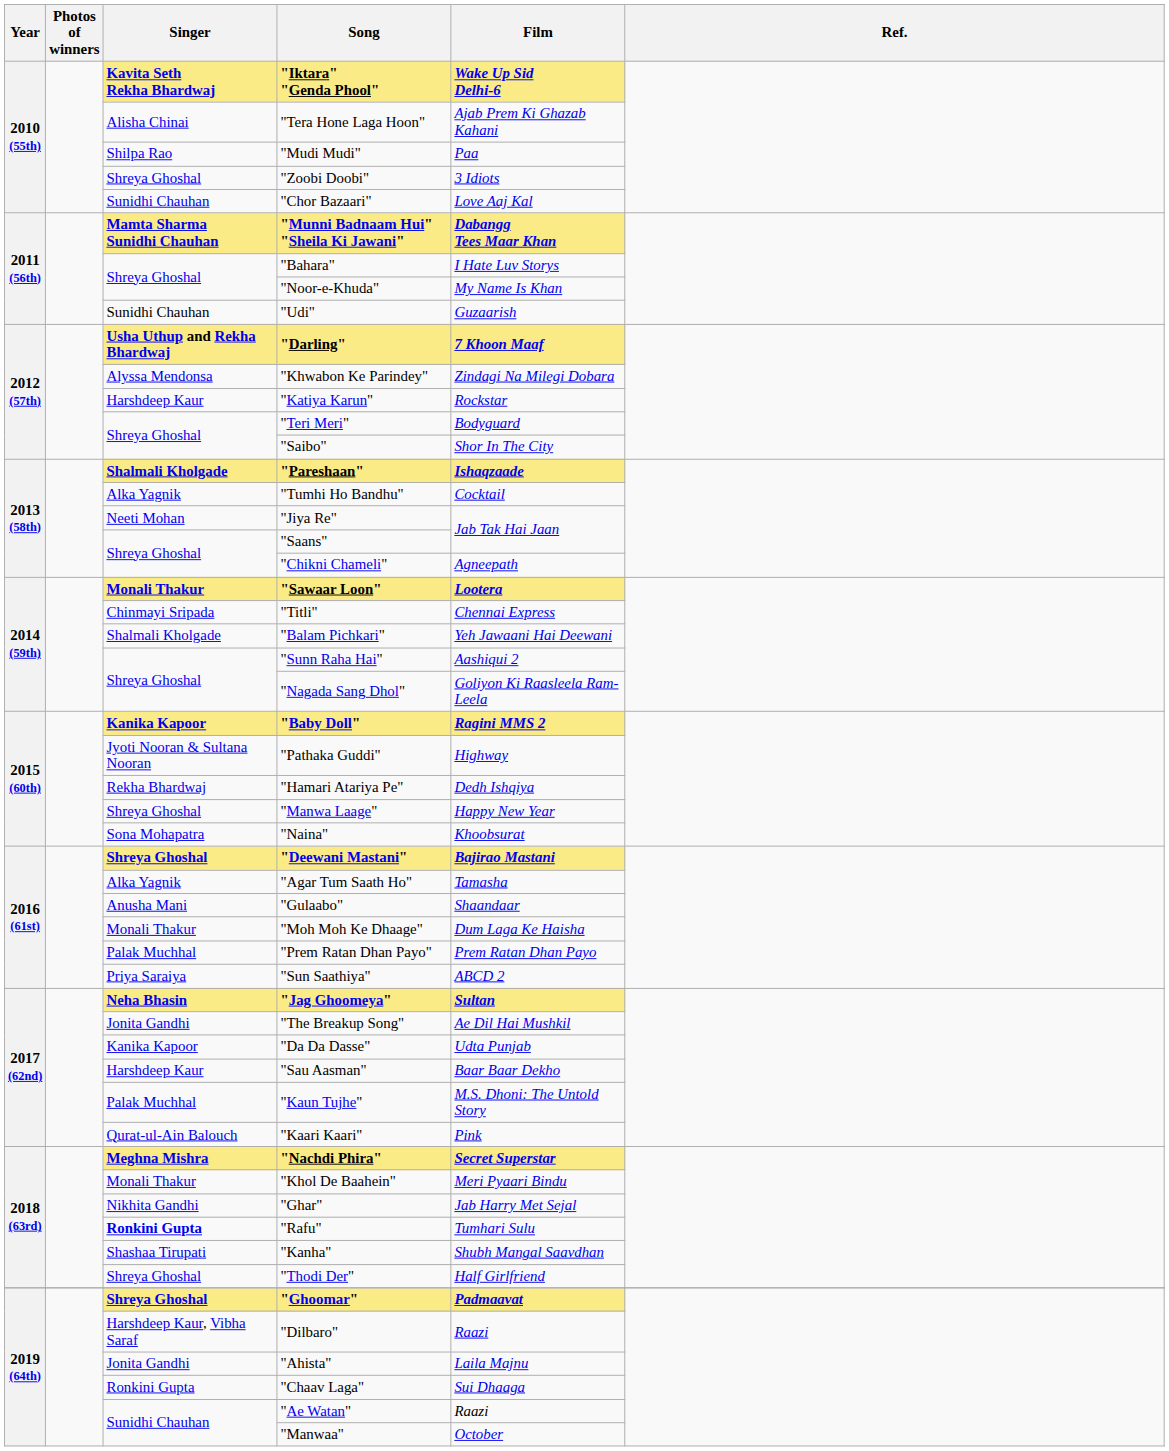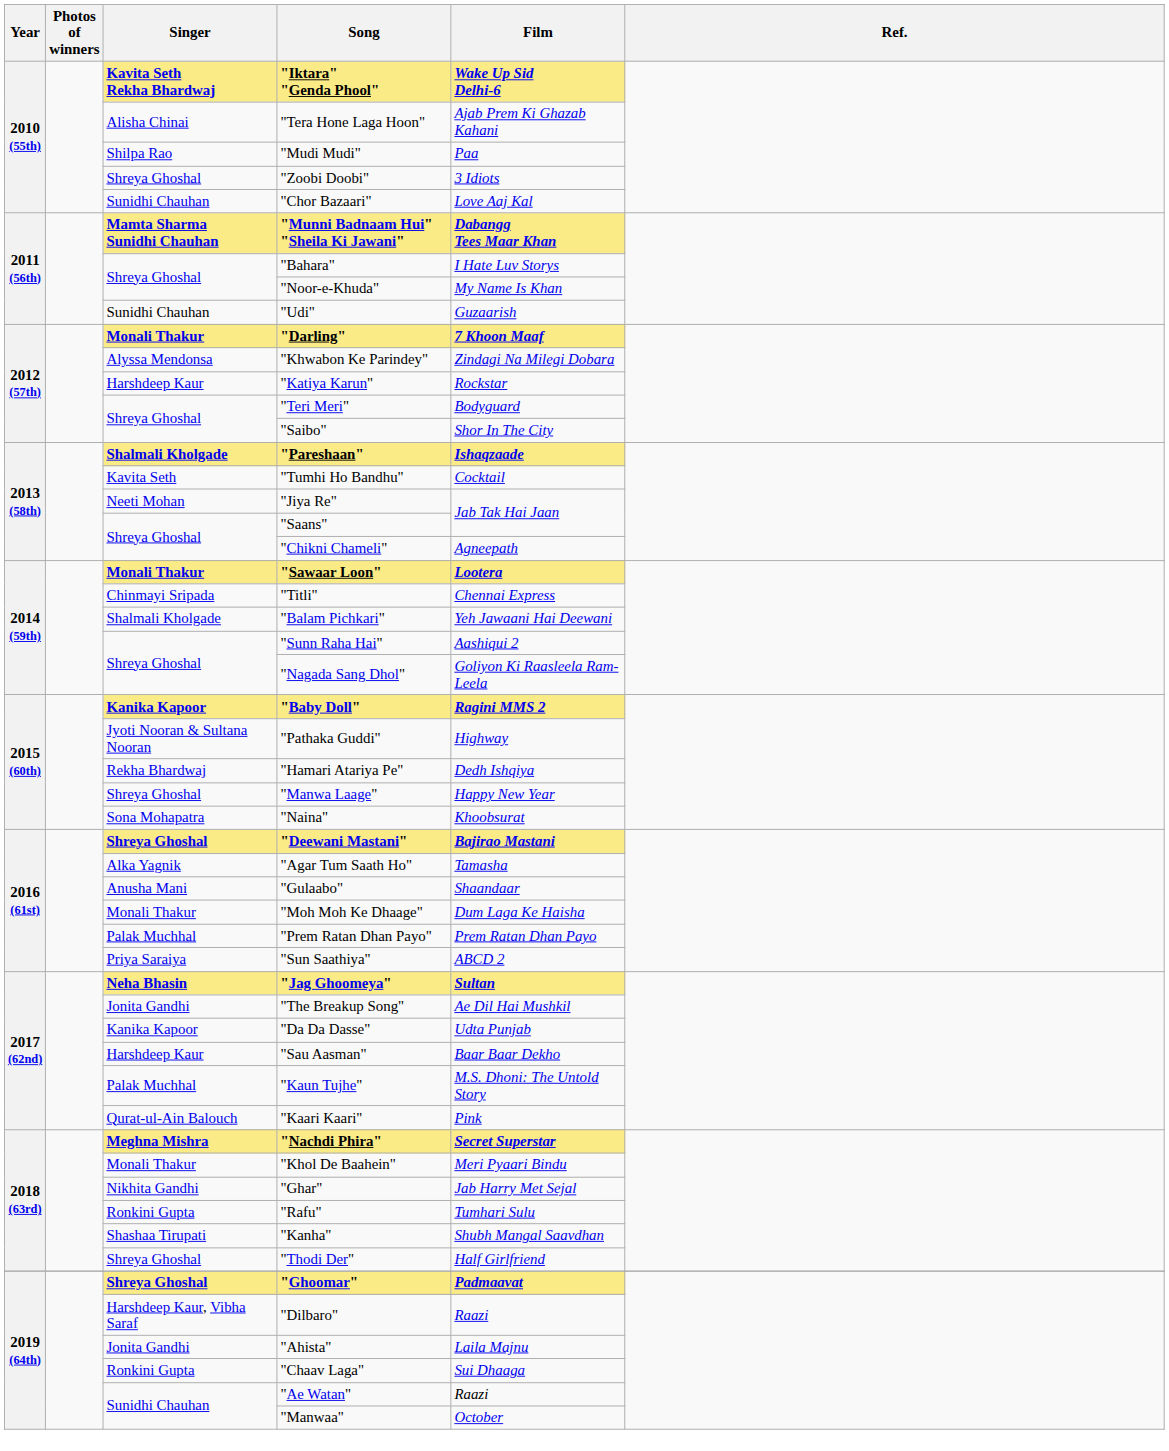 <table class="wikitable sortable" style="text-align:left;">
 <tr>
 <th scope="col" style="width:3%; text-align:center;">Year</th>
 <th scope="col" style="width:3%;text-align:center;">Photos of winners</th>
 <th scope="col" style="width:15%;text-align:center;">Singer</th>
 <th scope="col" style="width:15%;text-align:center;">Song</th>
 <th scope="col" style="width:15%;text-align:center;">Film</th>
 <th>Ref.</th>
 </tr>
 <tr>
 <th scope="row" rowspan=5 style="text-align:center">2010 <br><small><a href='#'>(55th)</a> </small></th>
 <td rowspan=5 style="text-align:center"><br></td>
 <td style="background:#FAEB86;"><strong><a href='#'>Kavita Seth</a></strong> <br><strong><a href='#'>Rekha Bhardwaj</a></strong> </td>
 <td style="background:#FAEB86;"><strong>"<u>Iktara</u>"</strong><br><strong>"<u>Genda Phool</u>"</strong></td>
 <td style="background:#FAEB86;"><strong><em><a href='#'>Wake Up Sid</a></em></strong><br><strong><em><a href='#'>Delhi-6</a></em></strong></td>
 <td rowspan="5"></td>
 </tr>
 <tr>
 <td><a href='#'>Alisha Chinai</a></td>
 <td>"Tera Hone Laga Hoon"</td>
 <td><em><a href='#'>Ajab Prem Ki Ghazab Kahani</a></em></td>
 </tr>
 <tr>
 <td><a href='#'>Shilpa Rao</a></td>
 <td>"Mudi Mudi"</td>
 <td><em><a href='#'>Paa</a></em></td>
 </tr>
 <tr>
 <td><a href='#'>Shreya Ghoshal</a></td>
 <td>"Zoobi Doobi"</td>
 <td><em><a href='#'>3 Idiots</a></em></td>
 </tr>
 <tr>
 <td><a href='#'>Sunidhi Chauhan</a></td>
 <td>"Chor Bazaari"</td>
 <td><em><a href='#'>Love Aaj Kal</a></em></td>
 </tr>
 <tr>
 <th scope="row" rowspan=4 style="text-align:center">2011 <br><small><a href='#'>(56th)</a> </small></th>
 <td rowspan=4 style="text-align:center"><br></td>
 <td style="background:#FAEB86;"><strong><a href='#'>Mamta Sharma</a></strong> <br><strong><a href='#'>Sunidhi Chauhan</a></strong> </td>
 <td style="background:#FAEB86;"><strong>"<a href='#'>Munni Badnaam Hui</a>"</strong><br><strong>"<a href='#'>Sheila Ki Jawani</a>"</strong></td>
 <td style="background:#FAEB86;"><strong><em><a href='#'>Dabangg</a></em></strong><br><strong><em><a href='#'>Tees Maar Khan</a></em></strong></td>
 <td rowspan="4"></td>
 </tr>
 <tr>
 <td rowspan="2"><a href='#'>Shreya Ghoshal</a></td>
 <td>"Bahara"</td>
 <td><em><a href='#'>I Hate Luv Storys</a></em></td>
 </tr>
 <tr>
 <td>"Noor-e-Khuda"</td>
 <td><em><a href='#'>My Name Is Khan</a></em></td>
 </tr>
 <tr>
 <td>Sunidhi Chauhan</td>
 <td>"Udi"</td>
 <td><em><a href='#'>Guzaarish</a></em></td>
 </tr>
 <tr>
 <th scope="row" rowspan=5 style="text-align:center">2012 <br><small><a href='#'>(57th)</a> </small></th>
 <td rowspan=5 style="text-align:center"><br></td>
-<td style="background:#FAEB86;"><strong><a href='#'>Usha Uthup</a> and <a href='#'>Rekha Bhardwaj</a></strong> </td>
+<td style="background:#FAEB86;"><strong><a href='#'>Monali Thakur</a></strong> </td>
 <td style="background:#FAEB86;"><strong>"<u>Darling</u>"</strong></td>
 <td style="background:#FAEB86;"><strong><em><a href='#'>7 Khoon Maaf</a></em></strong></td>
 <td rowspan="5"></td>
 </tr>
 <tr>
 <td><a href='#'>Alyssa Mendonsa</a></td>
 <td>"Khwabon Ke Parindey"</td>
 <td><em><a href='#'>Zindagi Na Milegi Dobara</a></em></td>
 </tr>
 <tr>
 <td><a href='#'>Harshdeep Kaur</a></td>
 <td>"<a href='#'>Katiya Karun</a>"</td>
 <td><em><a href='#'>Rockstar</a></em></td>
 </tr>
 <tr>
 <td rowspan="2"><a href='#'>Shreya Ghoshal</a></td>
 <td>"<a href='#'>Teri Meri</a>"</td>
 <td><em><a href='#'>Bodyguard</a></em></td>
 </tr>
 <tr>
 <td>"Saibo"</td>
 <td><em><a href='#'>Shor In The City</a></em></td>
 </tr>
 <tr>
 <th scope="row" rowspan=5 style="text-align:center">2013 <br><small><a href='#'>(58th)</a> </small></th>
 <td rowspan=5 style="text-align:center"></td>
 <td style="background:#FAEB86;"><strong><a href='#'>Shalmali Kholgade</a></strong> </td>
 <td style="background:#FAEB86;"><strong>"<u>Pareshaan</u>"</strong></td>
 <td style="background:#FAEB86;"><strong><em><a href='#'>Ishaqzaade</a></em></strong></td>
 <td rowspan="5"></td>
 </tr>
 <tr>
-<td><a href='#'>Alka Yagnik</a></td>
+<td><a href='#'>Kavita Seth</a></td>
 <td>"Tumhi Ho Bandhu"</td>
 <td><em><a href='#'>Cocktail</a></em></td>
 </tr>
 <tr>
 <td><a href='#'>Neeti Mohan</a></td>
 <td>"Jiya Re"</td>
 <td rowspan="2"><em><a href='#'>Jab Tak Hai Jaan</a></em></td>
 </tr>
 <tr>
 <td rowspan="2"><a href='#'>Shreya Ghoshal</a></td>
 <td>"Saans"</td>
 </tr>
 <tr>
 <td>"<a href='#'>Chikni Chameli</a>"</td>
 <td><em><a href='#'>Agneepath</a></em></td>
 </tr>
 <tr>
 <th scope="row" rowspan=5 style="text-align:center">2014 <br><small><a href='#'>(59th)</a> </small></th>
 <td rowspan=5 style="text-align:center"></td>
 <td style="background:#FAEB86;"><strong><a href='#'>Monali Thakur</a></strong> </td>
 <td style="background:#FAEB86;"><strong>"<u>Sawaar Loon</u>"</strong></td>
 <td style="background:#FAEB86;"><strong><em><a href='#'>Lootera</a></em></strong></td>
 <td rowspan="5"></td>
 </tr>
 <tr>
 <td><a href='#'>Chinmayi Sripada</a></td>
 <td>"Titli"</td>
 <td><em><a href='#'>Chennai Express</a></em></td>
 </tr>
 <tr>
 <td><a href='#'>Shalmali Kholgade</a></td>
 <td>"<a href='#'>Balam Pichkari</a>"</td>
 <td><em><a href='#'>Yeh Jawaani Hai Deewani</a></em></td>
 </tr>
 <tr>
 <td rowspan="2"><a href='#'>Shreya Ghoshal</a></td>
 <td>"<a href='#'>Sunn Raha Hai</a>"</td>
 <td><em><a href='#'>Aashiqui 2</a></em></td>
 </tr>
 <tr>
 <td>"<a href='#'>Nagada Sang Dhol</a>"</td>
 <td><em><a href='#'>Goliyon Ki Raasleela Ram-Leela</a></em></td>
 </tr>
 <tr>
 <th scope="row" rowspan=5 style="text-align:center">2015 <br><small><a href='#'>(60th)</a> </small></th>
 <td rowspan=5 style="text-align:center"></td>
 <td style="background:#FAEB86;"><strong><a href='#'>Kanika Kapoor</a></strong> </td>
 <td style="background:#FAEB86;"><strong>"<a href='#'>Baby Doll</a>"</strong></td>
 <td style="background:#FAEB86;"><strong><em><a href='#'>Ragini MMS 2</a></em></strong></td>
 <td rowspan="5"></td>
 </tr>
 <tr>
 <td><a href='#'>Jyoti Nooran & Sultana Nooran</a></td>
 <td>"Pathaka Guddi"</td>
 <td><em><a href='#'>Highway</a></em></td>
 </tr>
 <tr>
 <td><a href='#'>Rekha Bhardwaj</a></td>
 <td>"Hamari Atariya Pe"</td>
 <td><em><a href='#'>Dedh Ishqiya</a></em></td>
 </tr>
 <tr>
 <td><a href='#'>Shreya Ghoshal</a></td>
 <td>"<a href='#'>Manwa Laage</a>"</td>
 <td><em><a href='#'>Happy New Year</a></em></td>
 </tr>
 <tr>
 <td><a href='#'>Sona Mohapatra</a></td>
 <td>"Naina"</td>
 <td><em><a href='#'>Khoobsurat</a></em></td>
 </tr>
 <tr>
 <th scope="row" rowspan=6 style="text-align:center">2016 <br><small><a href='#'>(61st)</a> </small></th>
 <td rowspan=6 style="text-align:center"></td>
 <td style="background:#FAEB86;"><strong><a href='#'>Shreya Ghoshal</a></strong> </td>
 <td style="background:#FAEB86;"><strong>"<a href='#'>Deewani Mastani</a>"</strong></td>
 <td style="background:#FAEB86;"><strong><em><a href='#'>Bajirao Mastani</a></em></strong></td>
 <td rowspan="6"></td>
 </tr>
 <tr>
 <td><a href='#'>Alka Yagnik</a></td>
 <td>"Agar Tum Saath Ho"</td>
 <td><em><a href='#'>Tamasha</a></em></td>
 </tr>
 <tr>
 <td><a href='#'>Anusha Mani</a></td>
 <td>"Gulaabo"</td>
 <td><em><a href='#'>Shaandaar</a></em></td>
 </tr>
 <tr>
 <td><a href='#'>Monali Thakur</a></td>
 <td>"Moh Moh Ke Dhaage"</td>
 <td><em><a href='#'>Dum Laga Ke Haisha</a></em></td>
 </tr>
 <tr>
 <td><a href='#'>Palak Muchhal</a></td>
 <td>"Prem Ratan Dhan Payo"</td>
 <td><em><a href='#'>Prem Ratan Dhan Payo</a></em></td>
 </tr>
 <tr>
 <td><a href='#'>Priya Saraiya</a></td>
 <td>"Sun Saathiya"</td>
 <td><em><a href='#'>ABCD 2</a></em></td>
 </tr>
 <tr>
 <th scope="row" rowspan=6 style="text-align:center">2017 <br><small><a href='#'>(62nd)</a> </small></th>
 <td rowspan=6 style="text-align:center"></td>
 <td style="background:#FAEB86;"><strong><a href='#'>Neha Bhasin</a></strong> </td>
 <td style="background:#FAEB86;"><strong>"<a href='#'>Jag Ghoomeya</a>"</strong></td>
 <td style="background:#FAEB86;"><strong><em><a href='#'>Sultan</a></em></strong></td>
 <td rowspan="6"></td>
 </tr>
 <tr>
 <td><a href='#'>Jonita Gandhi</a></td>
 <td>"The Breakup Song"</td>
 <td><em><a href='#'>Ae Dil Hai Mushkil</a></em></td>
 </tr>
 <tr>
 <td><a href='#'>Kanika Kapoor</a></td>
 <td>"Da Da Dasse"</td>
 <td><em><a href='#'>Udta Punjab</a></em></td>
 </tr>
 <tr>
 <td><a href='#'>Harshdeep Kaur</a></td>
 <td>"Sau Aasman"</td>
 <td><em><a href='#'>Baar Baar Dekho</a></em></td>
 </tr>
 <tr>
 <td><a href='#'>Palak Muchhal</a></td>
 <td>"<a href='#'>Kaun Tujhe</a>"</td>
 <td><em><a href='#'>M.S. Dhoni: The Untold Story</a></em></td>
 </tr>
 <tr>
 <td><a href='#'>Qurat-ul-Ain Balouch</a></td>
 <td>"Kaari Kaari"</td>
 <td><em><a href='#'>Pink</a></em></td>
 </tr>
 <tr>
 <th scope="row" rowspan=6 style="text-align:center">2018 <br><small><a href='#'>(63rd)</a> </small></th>
 <td rowspan=6 style="text-align:center"></td>
 <td style="background:#FAEB86;"><strong><a href='#'>Meghna Mishra</a></strong> </td>
 <td style="background:#FAEB86;"><strong>"<u>Nachdi Phira</u>"</strong></td>
 <td style="background:#FAEB86;"><strong><em><a href='#'>Secret Superstar</a></em></strong></td>
 <td rowspan="6"></td>
 </tr>
 <tr>
 <td><a href='#'>Monali Thakur</a></td>
 <td>"Khol De Baahein"</td>
 <td><em><a href='#'>Meri Pyaari Bindu</a></em></td>
 </tr>
 <tr>
 <td><a href='#'>Nikhita Gandhi</a></td>
 <td>"Ghar"</td>
 <td><em><a href='#'>Jab Harry Met Sejal</a></em></td>
 </tr>
 <tr>
-<td><strong><a href='#'>Ronkini Gupta</a></strong></td>
+<td><a href='#'>Ronkini Gupta</a></td>
 <td>"Rafu"</td>
 <td><em><a href='#'>Tumhari Sulu</a></em></td>
 </tr>
 <tr>
 <td><a href='#'>Shashaa Tirupati</a></td>
 <td>"Kanha"</td>
 <td><em><a href='#'>Shubh Mangal Saavdhan</a></em></td>
 </tr>
 <tr>
 <td><a href='#'>Shreya Ghoshal</a></td>
 <td>"<a href='#'>Thodi Der</a>"</td>
 <td><em><a href='#'>Half Girlfriend</a></em></td>
 </tr>
 <tr>
 </tr>
 <tr>
 <th scope="row" rowspan=6 style="text-align:center">2019 <br><small><a href='#'>(64th)</a> </small></th>
 <td rowspan=6 style="text-align:center"></td>
 <td style="background:#FAEB86;"><strong><a href='#'>Shreya Ghoshal</a></strong> </td>
 <td style="background:#FAEB86;"><strong>"<a href='#'>Ghoomar</a>"</strong></td>
 <td style="background:#FAEB86;"><strong><em><a href='#'>Padmaavat</a></em></strong></td>
 <td rowspan="6"></td>
 </tr>
 <tr>
 <td><a href='#'>Harshdeep Kaur</a>, <a href='#'>Vibha Saraf</a></td>
 <td>"Dilbaro"</td>
 <td><em><a href='#'>Raazi</a></em></td>
 </tr>
 <tr>
 <td><a href='#'>Jonita Gandhi</a></td>
 <td>"Ahista"</td>
 <td><em><a href='#'>Laila Majnu</a></em></td>
 </tr>
 <tr>
 <td><a href='#'>Ronkini Gupta</a></td>
 <td>"Chaav Laga"</td>
 <td><em><a href='#'>Sui Dhaaga</a></em></td>
 </tr>
 <tr>
 <td rowspan="2"><a href='#'>Sunidhi Chauhan</a></td>
 <td>"<a href='#'>Ae Watan</a>"</td>
 <td><em>Raazi</em></td>
 </tr>
 <tr>
 <td>"Manwaa"</td>
 <td><em><a href='#'>October</a></em></td>
 </tr>
 </table>
